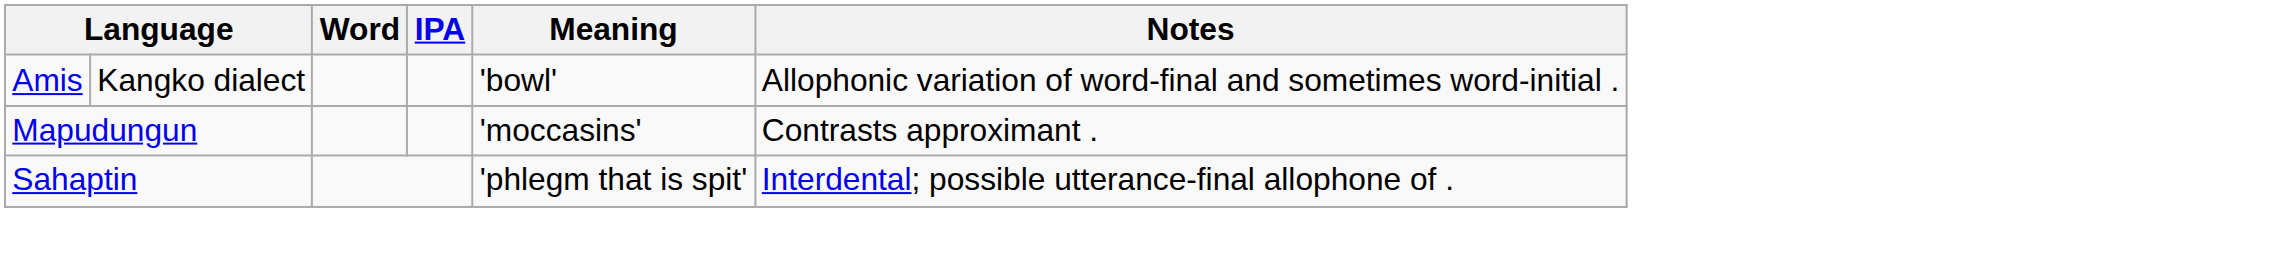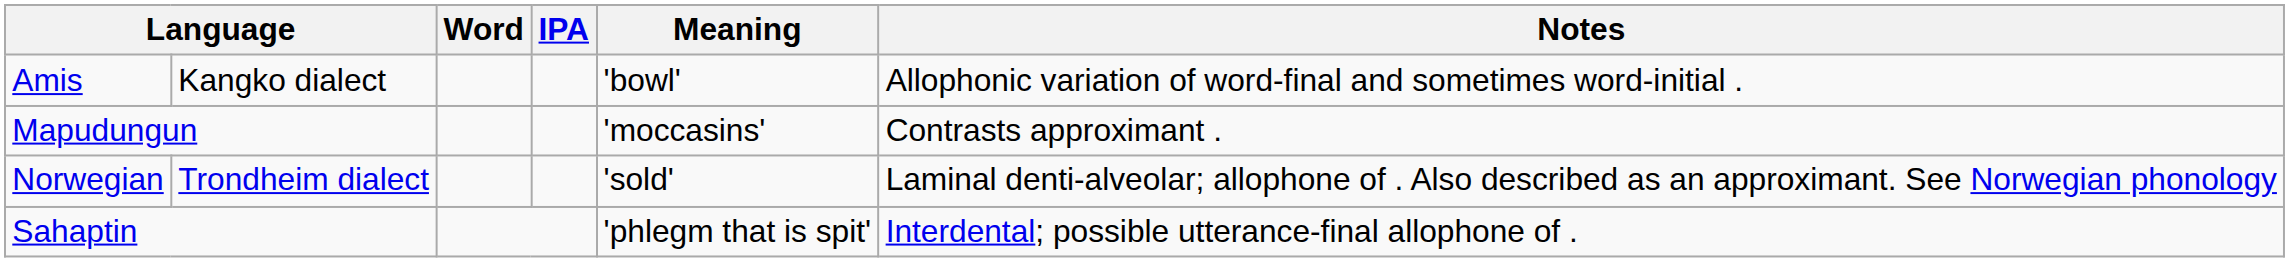 <table class="wikitable">
 <tr>
 <th colspan=2>Language</th>
 <th>Word</th>
 <th><a href='#'>IPA</a></th>
 <th>Meaning</th>
 <th>Notes</th>
 </tr>
 <tr>
 <td><a href='#'>Amis</a></td>
 <td>Kangko dialect</td>
 <td></td>
 <td></td>
 <td>'bowl'</td>
 <td>Allophonic variation of word-final and sometimes word-initial .</td>
 </tr>
 <tr>
 <td colspan=2><a href='#'>Mapudungun</a></td>
 <td></td>
 <td></td>
 <td>'moccasins'</td>
 <td>Contrasts approximant .</td>
 </tr>
 <tr>
+<td><a href='#'>Norwegian</a></td>
+<td><a href='#'>Trondheim dialect</a></td>
+<td></td>
+<td></td>
+<td>'sold'</td>
+<td>Laminal denti-alveolar; allophone of . Also described as an approximant. See <a href='#'>Norwegian phonology</a></td>
+</tr>
+<tr>
 <td colspan=2><a href='#'>Sahaptin</a></td>
 <td colspan="2"></td>
 <td>'phlegm that is spit'</td>
 <td><a href='#'>Interdental</a>; possible utterance-final allophone of .</td>
 </tr>
 </table>
